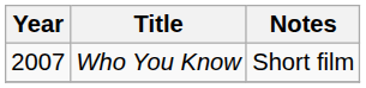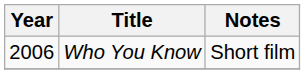 <table class="wikitable sortable">
 <tr>
 <th>Year</th>
 <th>Title</th>
 <th class="unsortable">Notes</th>
 </tr>
 <tr>
-<td>2007</td>
+<td>2006</td>
 <td><em>Who You Know</em></td>
 <td>Short film</td>
 </tr>
 <tr>
 </tr>
 <tr>
 </tr>
 </table>
